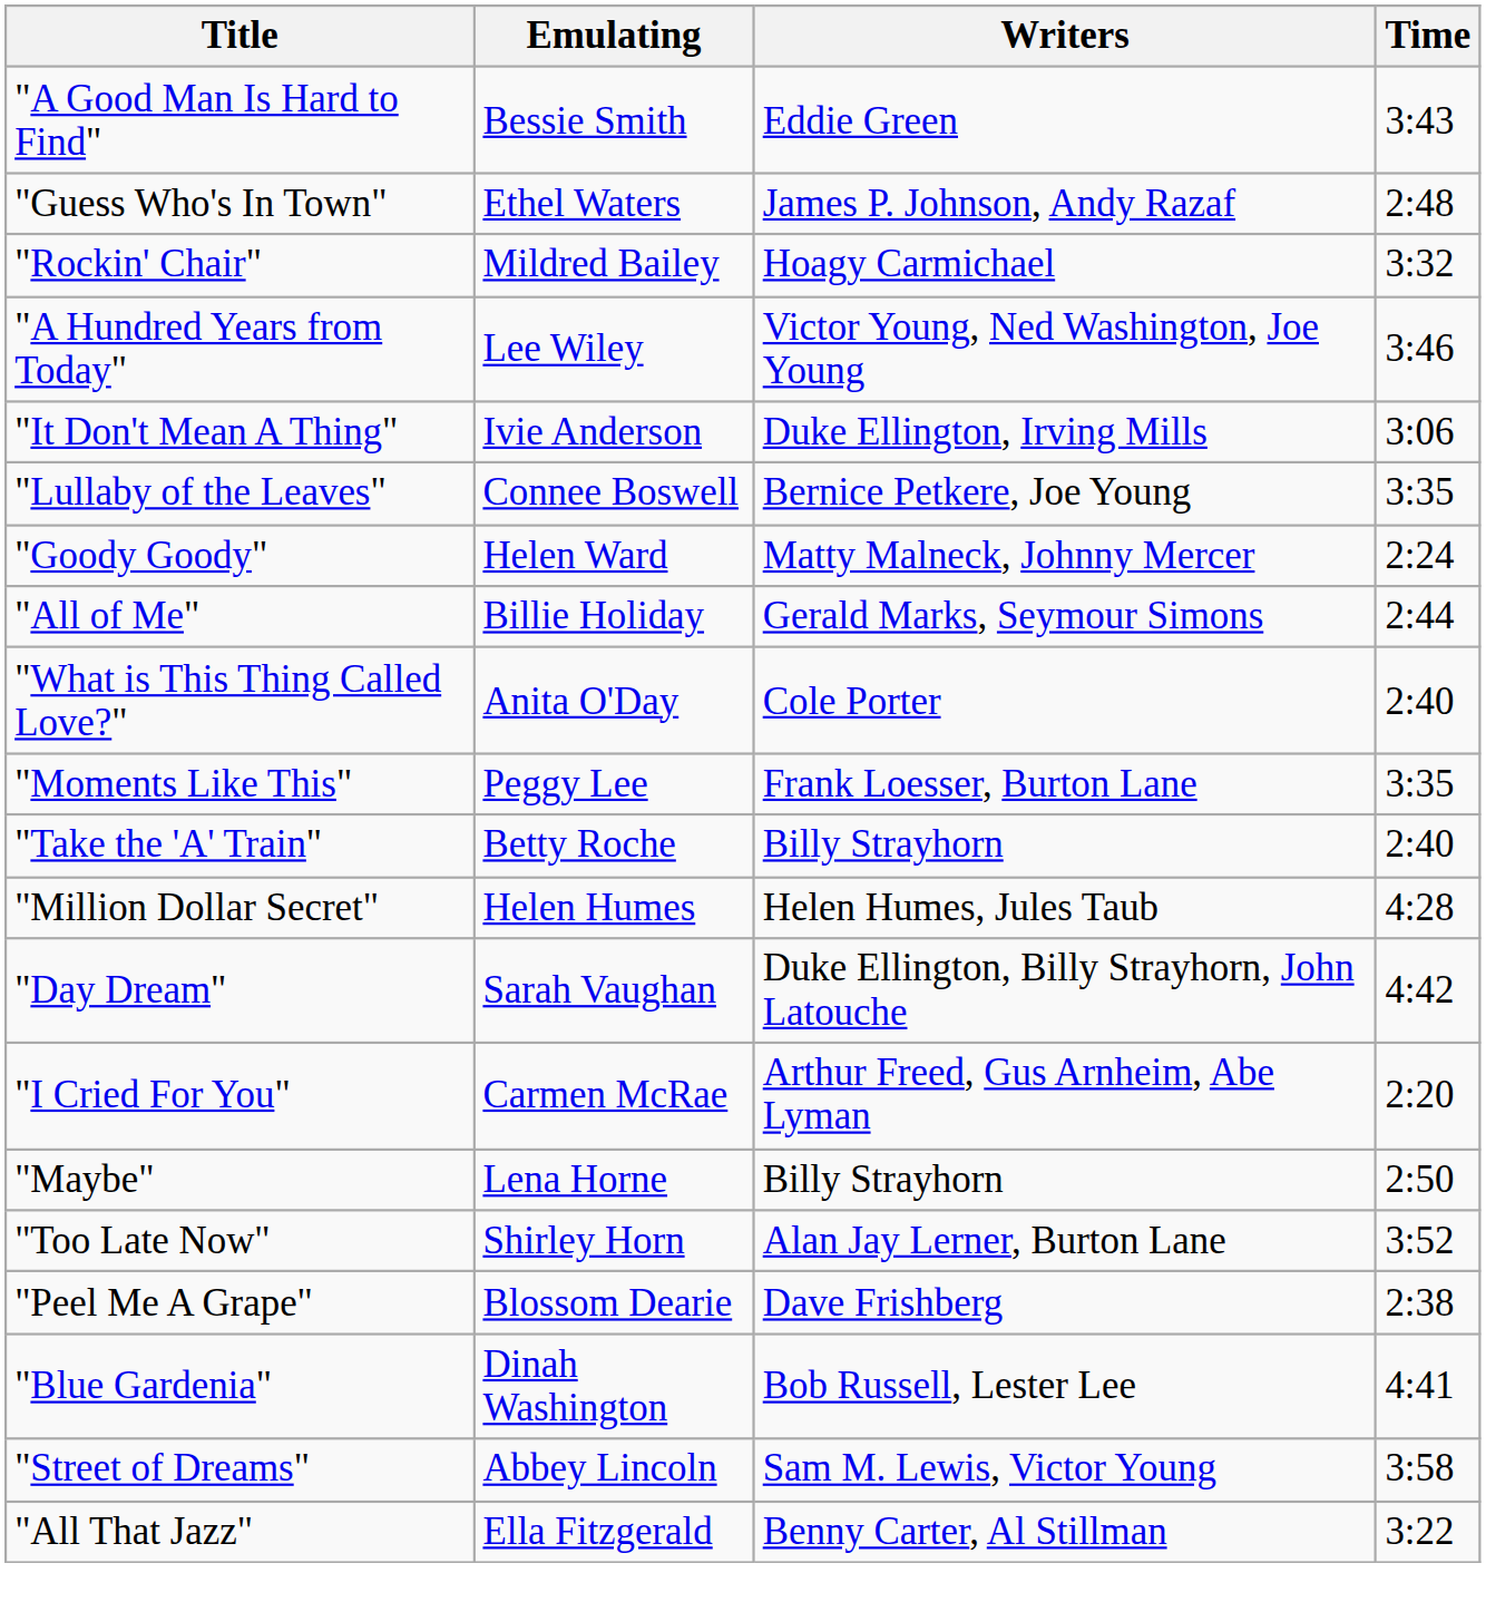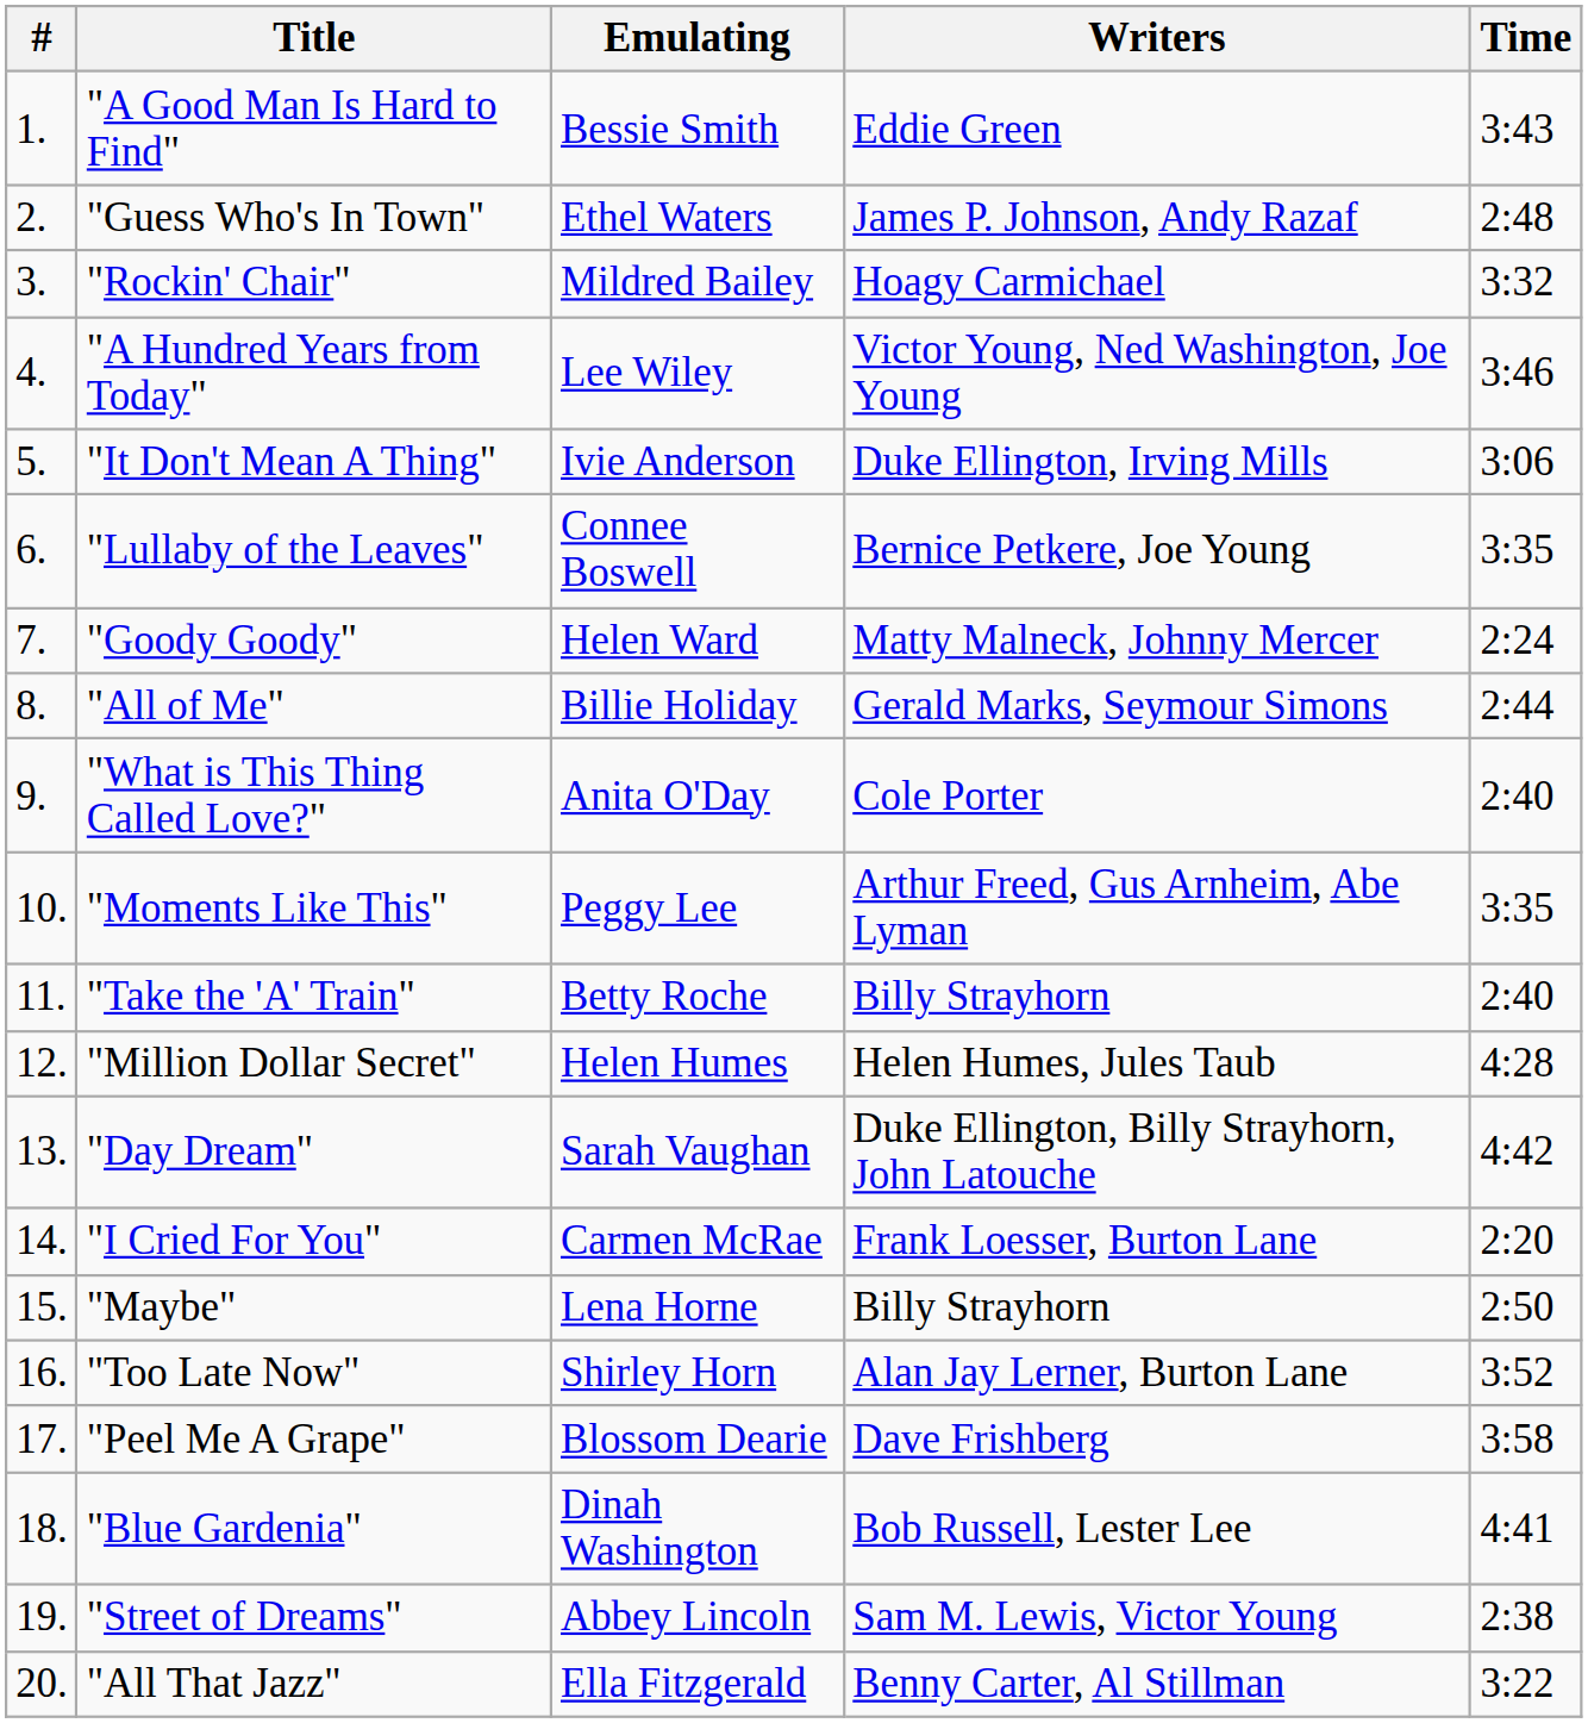 <table class="wikitable" border="1">
 <tr>
+<th>#</th>
 <th>Title</th>
 <th>Emulating</th>
 <th>Writers</th>
 <th>Time</th>
 </tr>
 <tr>
+<td>1.</td>
 <td>"<a href='#'>A Good Man Is Hard to Find</a>"</td>
 <td><a href='#'>Bessie Smith</a></td>
 <td><a href='#'>Eddie Green</a></td>
 <td>3:43</td>
 </tr>
 <tr>
+<td>2.</td>
 <td>"Guess Who's In Town"</td>
 <td><a href='#'>Ethel Waters</a></td>
 <td><a href='#'>James P. Johnson</a>, <a href='#'>Andy Razaf</a></td>
 <td>2:48</td>
 </tr>
 <tr>
+<td>3.</td>
 <td>"<a href='#'>Rockin' Chair</a>"</td>
 <td><a href='#'>Mildred Bailey</a></td>
 <td><a href='#'>Hoagy Carmichael</a></td>
 <td>3:32</td>
 </tr>
 <tr>
+<td>4.</td>
 <td>"<a href='#'>A Hundred Years from Today</a>"</td>
 <td><a href='#'>Lee Wiley</a></td>
 <td><a href='#'>Victor Young</a>, <a href='#'>Ned Washington</a>, <a href='#'>Joe Young</a></td>
 <td>3:46</td>
 </tr>
 <tr>
+<td>5.</td>
 <td>"<a href='#'>It Don't Mean A Thing</a>"</td>
 <td><a href='#'>Ivie Anderson</a></td>
 <td><a href='#'>Duke Ellington</a>, <a href='#'>Irving Mills</a></td>
 <td>3:06</td>
 </tr>
 <tr>
+<td>6.</td>
 <td>"<a href='#'>Lullaby of the Leaves</a>"</td>
 <td><a href='#'>Connee Boswell</a></td>
 <td><a href='#'>Bernice Petkere</a>, Joe Young</td>
 <td>3:35</td>
 </tr>
 <tr>
+<td>7.</td>
 <td>"<a href='#'>Goody Goody</a>"</td>
 <td><a href='#'>Helen Ward</a></td>
 <td><a href='#'>Matty Malneck</a>, <a href='#'>Johnny Mercer</a></td>
 <td>2:24</td>
 </tr>
 <tr>
+<td>8.</td>
 <td>"<a href='#'>All of Me</a>"</td>
 <td><a href='#'>Billie Holiday</a></td>
 <td><a href='#'>Gerald Marks</a>, <a href='#'>Seymour Simons</a></td>
 <td>2:44</td>
 </tr>
 <tr>
+<td>9.</td>
 <td>"<a href='#'>What is This Thing Called Love?</a>"</td>
 <td><a href='#'>Anita O'Day</a></td>
 <td><a href='#'>Cole Porter</a></td>
 <td>2:40</td>
 </tr>
 <tr>
+<td>10.</td>
 <td>"<a href='#'>Moments Like This</a>"</td>
 <td><a href='#'>Peggy Lee</a></td>
-<td><a href='#'>Frank Loesser</a>, <a href='#'>Burton Lane</a></td>
+<td><a href='#'>Arthur Freed</a>, <a href='#'>Gus Arnheim</a>, <a href='#'>Abe Lyman</a></td>
 <td>3:35</td>
 </tr>
 <tr>
+<td>11.</td>
 <td>"<a href='#'>Take the 'A' Train</a>"</td>
 <td><a href='#'>Betty Roche</a></td>
 <td><a href='#'>Billy Strayhorn</a></td>
 <td>2:40</td>
 </tr>
 <tr>
+<td>12.</td>
 <td>"Million Dollar Secret"</td>
 <td><a href='#'>Helen Humes</a></td>
 <td>Helen Humes, Jules Taub</td>
 <td>4:28</td>
 </tr>
 <tr>
+<td>13.</td>
 <td>"<a href='#'>Day Dream</a>"</td>
 <td><a href='#'>Sarah Vaughan</a></td>
 <td>Duke Ellington, Billy Strayhorn, <a href='#'>John Latouche</a></td>
 <td>4:42</td>
 </tr>
 <tr>
+<td>14.</td>
 <td>"<a href='#'>I Cried For You</a>"</td>
 <td><a href='#'>Carmen McRae</a></td>
-<td><a href='#'>Arthur Freed</a>, <a href='#'>Gus Arnheim</a>, <a href='#'>Abe Lyman</a></td>
+<td><a href='#'>Frank Loesser</a>, <a href='#'>Burton Lane</a></td>
 <td>2:20</td>
 </tr>
 <tr>
+<td>15.</td>
 <td>"Maybe"</td>
 <td><a href='#'>Lena Horne</a></td>
 <td>Billy Strayhorn</td>
 <td>2:50</td>
 </tr>
 <tr>
+<td>16.</td>
 <td>"Too Late Now"</td>
 <td><a href='#'>Shirley Horn</a></td>
 <td><a href='#'>Alan Jay Lerner</a>, Burton Lane</td>
 <td>3:52</td>
 </tr>
 <tr>
+<td>17.</td>
 <td>"Peel Me A Grape"</td>
 <td><a href='#'>Blossom Dearie</a></td>
 <td><a href='#'>Dave Frishberg</a></td>
-<td>2:38</td>
+<td>3:58</td>
 </tr>
 <tr>
+<td>18.</td>
 <td>"<a href='#'>Blue Gardenia</a>"</td>
 <td><a href='#'>Dinah Washington</a></td>
 <td><a href='#'>Bob Russell</a>, Lester Lee</td>
 <td>4:41</td>
 </tr>
 <tr>
+<td>19.</td>
 <td>"<a href='#'>Street of Dreams</a>"</td>
 <td><a href='#'>Abbey Lincoln</a></td>
 <td><a href='#'>Sam M. Lewis</a>, <a href='#'>Victor Young</a></td>
-<td>3:58</td>
+<td>2:38</td>
 </tr>
 <tr>
+<td>20.</td>
 <td>"All That Jazz"</td>
 <td><a href='#'>Ella Fitzgerald</a></td>
 <td><a href='#'>Benny Carter</a>, <a href='#'>Al Stillman</a></td>
 <td>3:22</td>
 </tr>
 </table>
